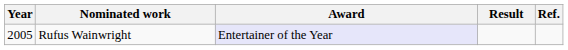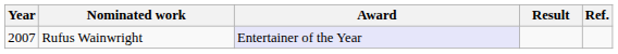 <table class="wikitable">
 <tr>
 <th>Year</th>
 <th width="220">Nominated work</th>
 <th width="325">Award</th>
 <th width="65">Result</th>
 <th>Ref.</th>
 </tr>
 <tr>
-<td align="center">2005</td>
+<td align="center">2007</td>
 <td>Rufus Wainwright</td>
 <td style="background: lavender;">Entertainer of the Year</td>
 <td></td>
 <td align="center"></td>
 </tr>
 </table>
